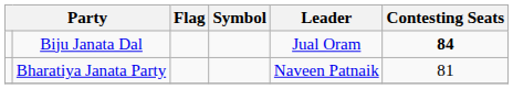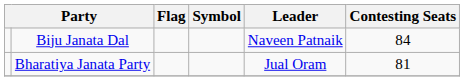 <table class="wikitable" style="text-align:center">
 <tr>
 <th colspan="2">Party</th>
 <th>Flag</th>
 <th>Symbol</th>
 <th>Leader</th>
 <th>Contesting Seats</th>
 </tr>
 <tr>
 <td></td>
 <td><a href='#'>Biju Janata Dal</a></td>
 <td></td>
 <td></td>
-<td><a href='#'>Jual Oram</a></td>
-<td><strong>84</strong></td>
+<td><a href='#'>Naveen Patnaik</a></td>
+<td>84</td>
 </tr>
 <tr>
 <td></td>
 <td><a href='#'>Bharatiya Janata Party</a></td>
 <td></td>
 <td></td>
-<td><a href='#'>Naveen Patnaik</a></td>
+<td><a href='#'>Jual Oram</a></td>
 <td>81</td>
 </tr>
 <tr>
 </tr>
 </table>
